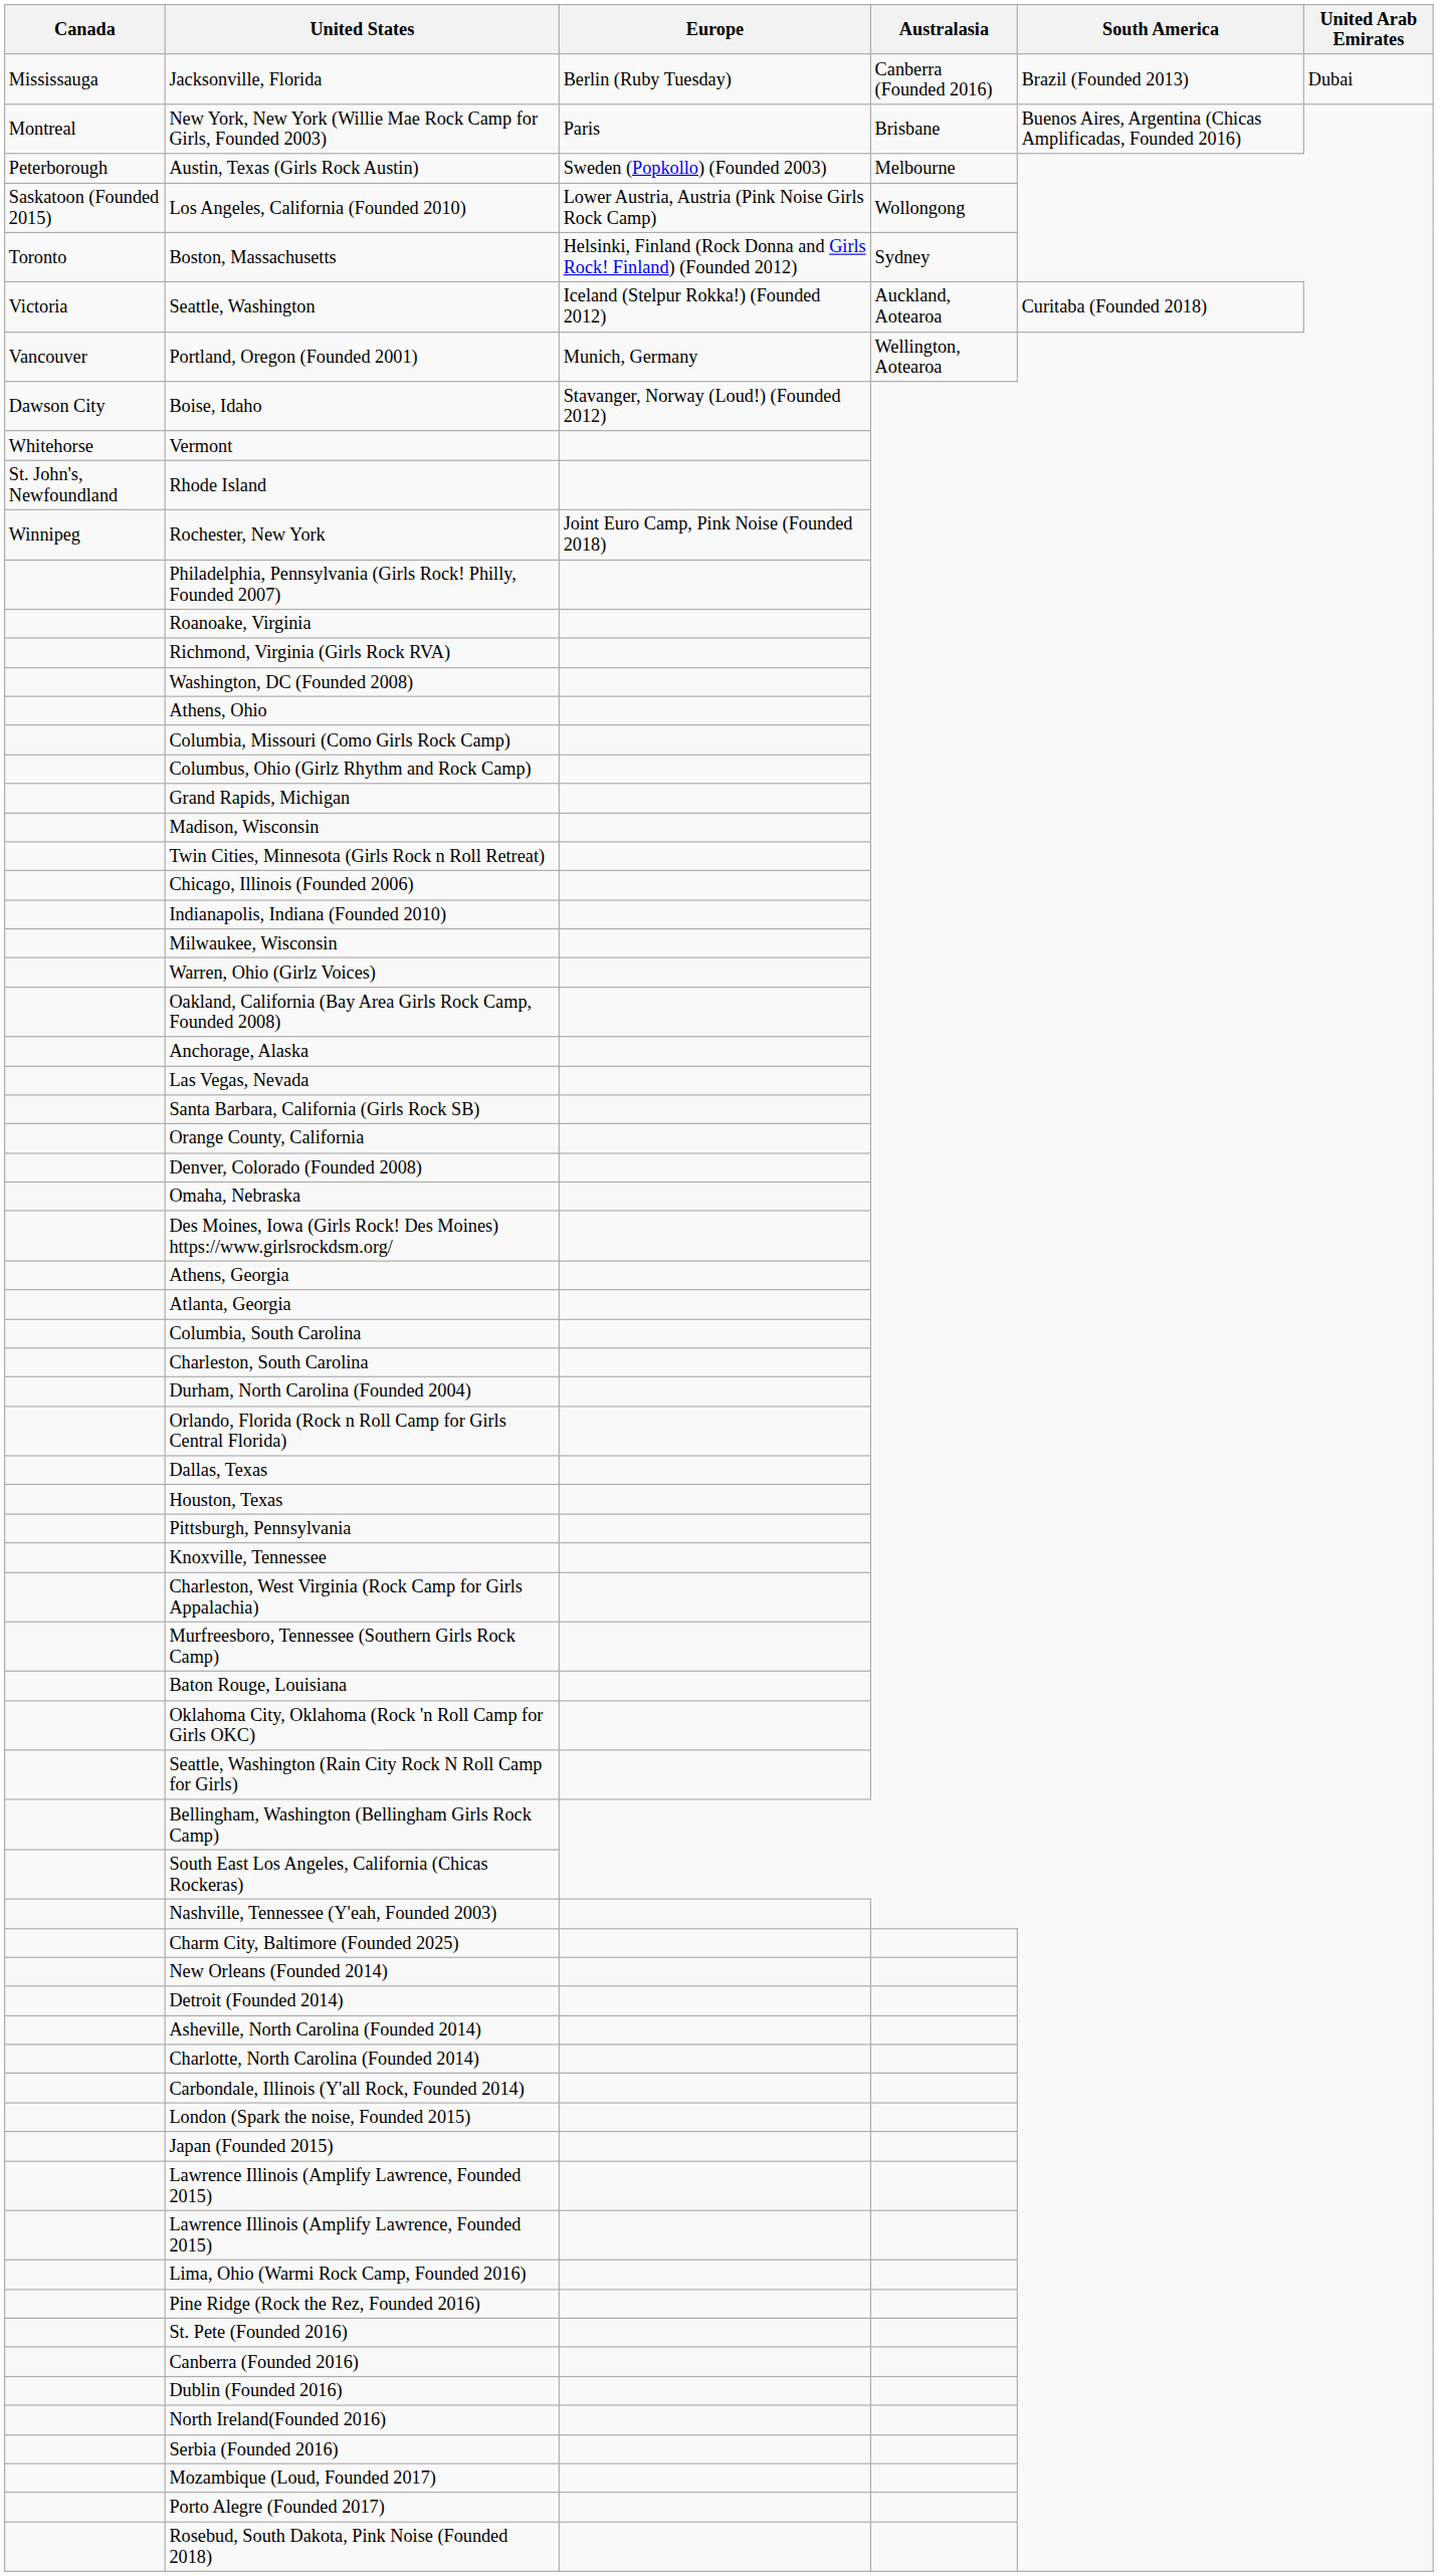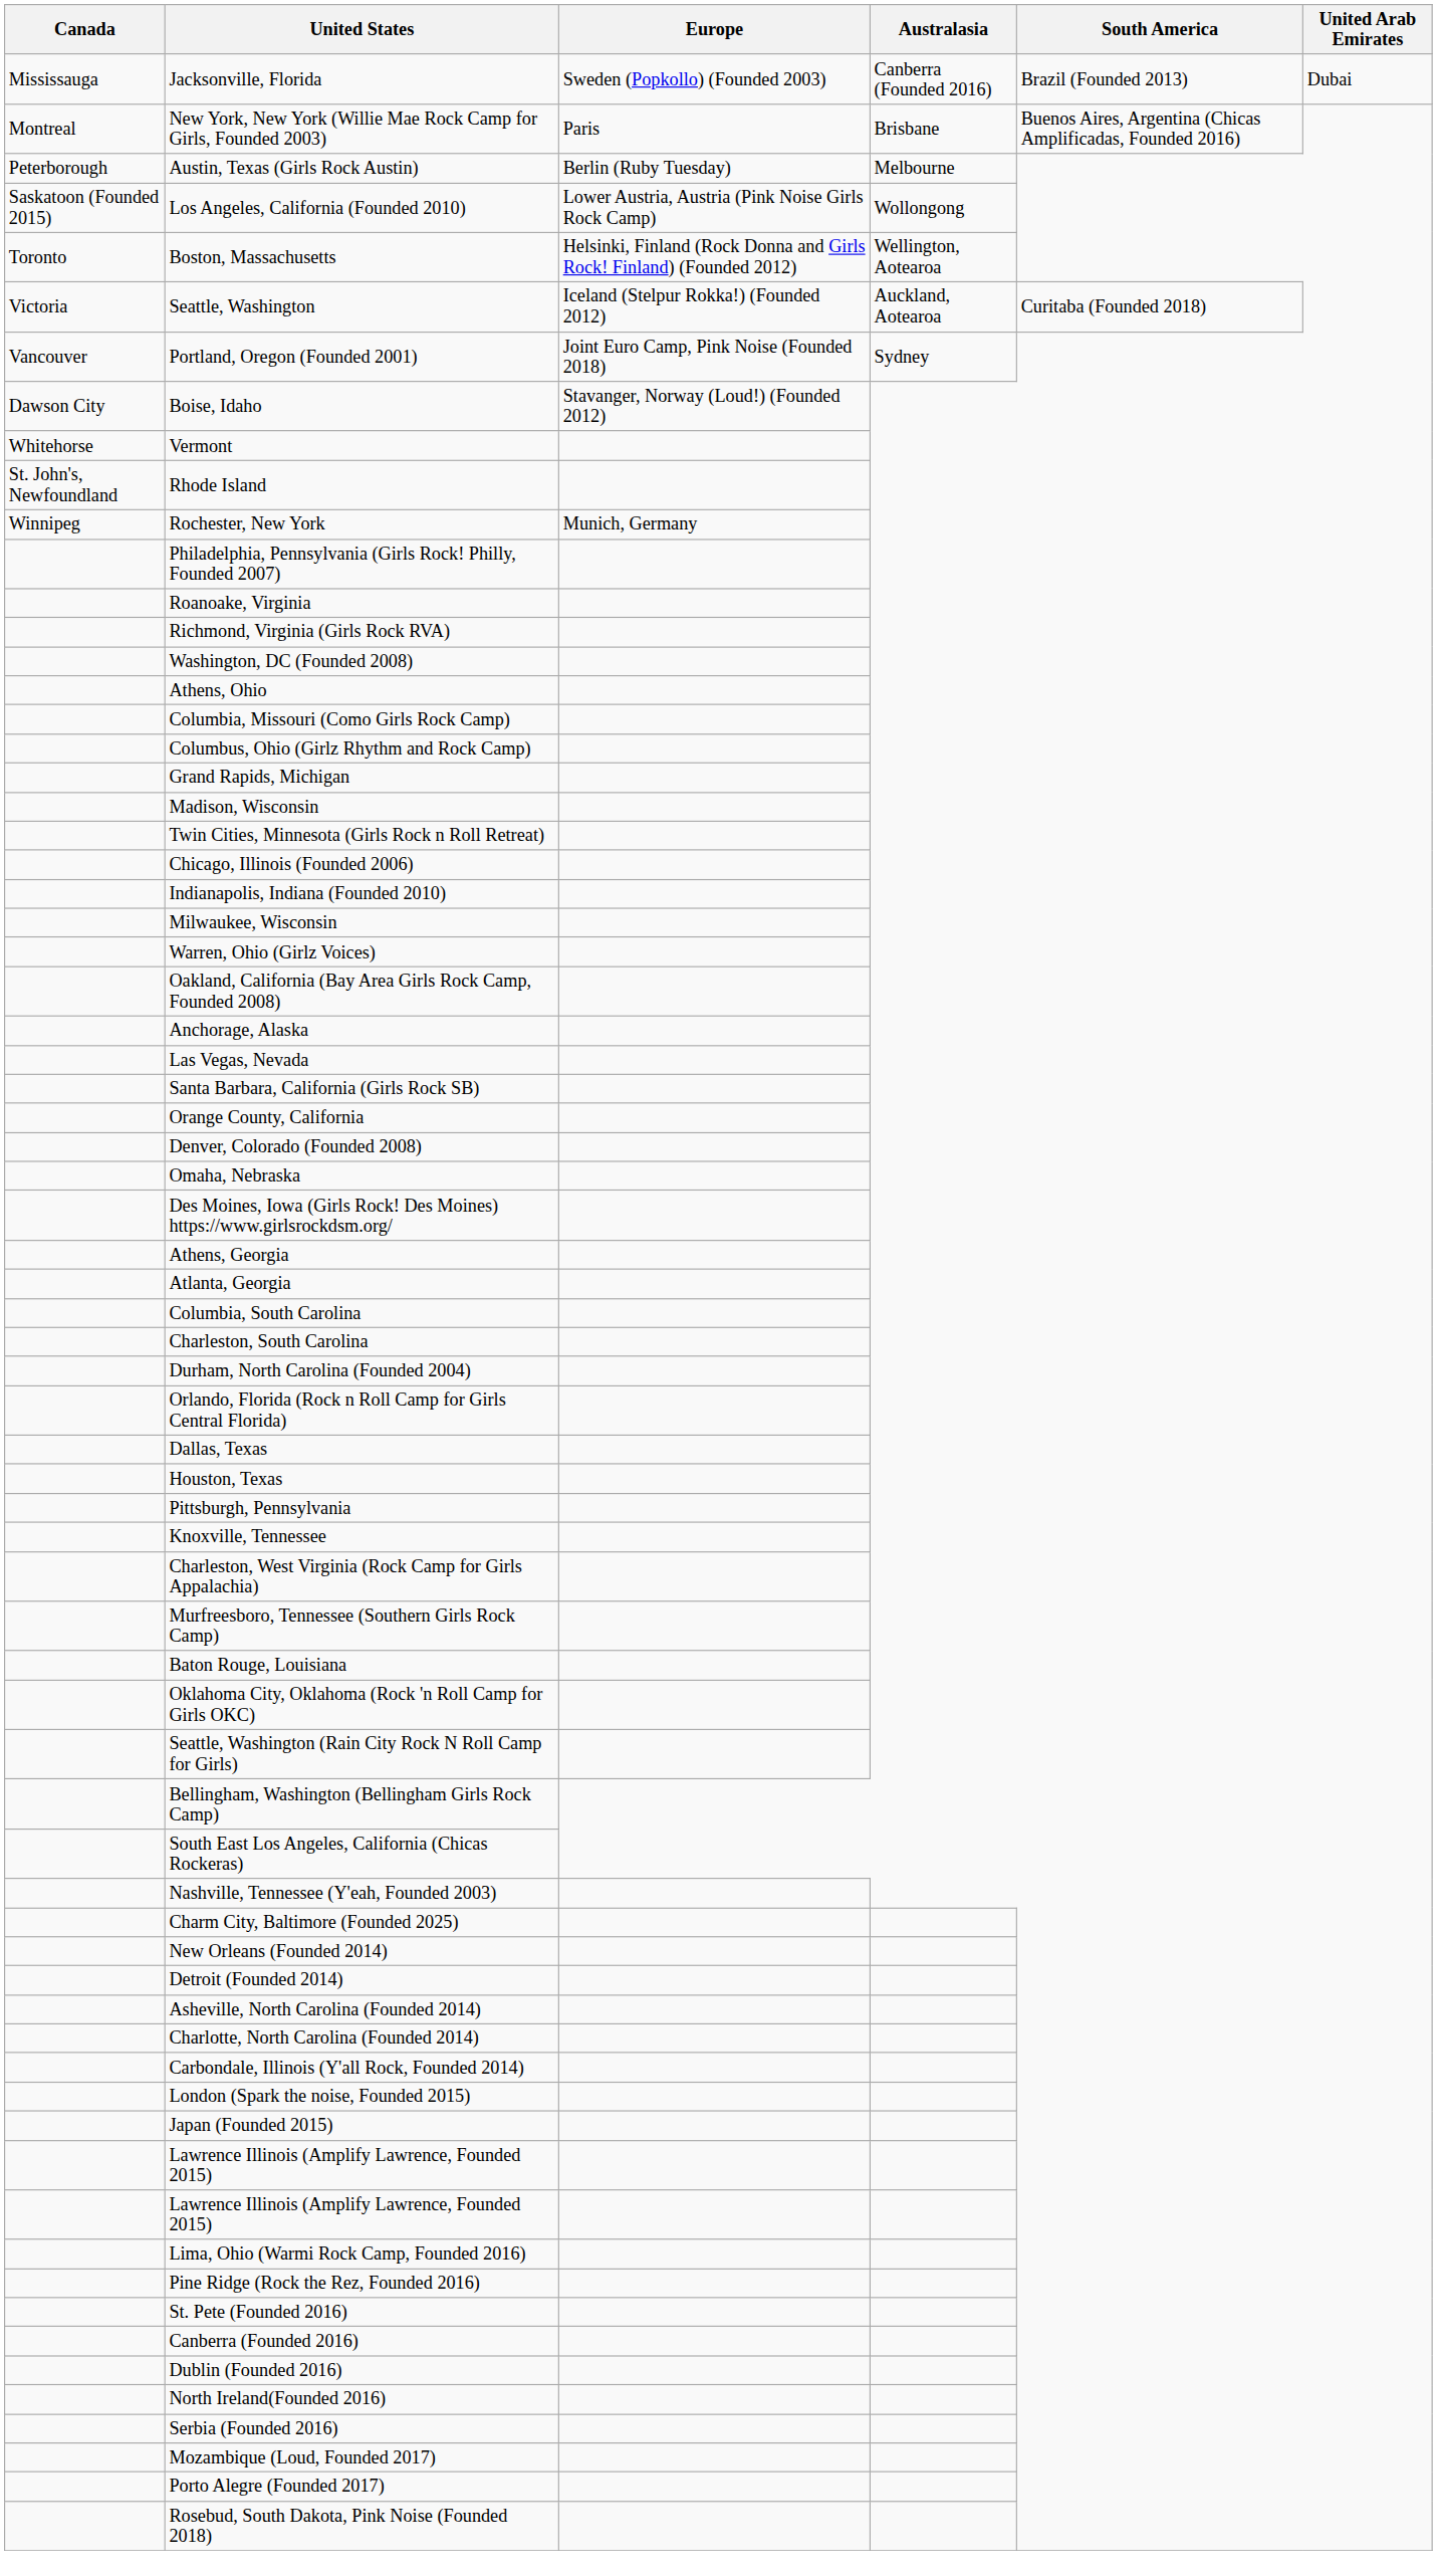 <table class="wikitable">
 <tr>
 <th>Canada</th>
 <th>United States</th>
 <th>Europe</th>
 <th>Australasia</th>
 <th>South America</th>
 <th>United Arab Emirates</th>
 </tr>
 <tr>
 <td>Mississauga</td>
 <td>Jacksonville, Florida</td>
-<td>Berlin (Ruby Tuesday)</td>
+<td>Sweden (<a href='#'>Popkollo</a>) (Founded 2003)</td>
 <td>Canberra (Founded 2016)</td>
 <td>Brazil (Founded 2013)</td>
 <td>Dubai</td>
 </tr>
 <tr>
 <td>Montreal</td>
 <td>New York, New York (Willie Mae Rock Camp for Girls, Founded 2003)</td>
 <td>Paris</td>
 <td>Brisbane</td>
 <td>Buenos Aires, Argentina (Chicas Amplificadas, Founded 2016)</td>
 </tr>
 <tr>
 <td>Peterborough</td>
 <td>Austin, Texas (Girls Rock Austin)</td>
-<td>Sweden (<a href='#'>Popkollo</a>) (Founded 2003)</td>
+<td>Berlin (Ruby Tuesday)</td>
 <td>Melbourne</td>
 </tr>
 <tr>
 <td>Saskatoon (Founded 2015)</td>
 <td>Los Angeles, California (Founded 2010)</td>
 <td>Lower Austria, Austria (Pink Noise Girls Rock Camp)</td>
 <td>Wollongong</td>
 </tr>
 <tr>
 <td>Toronto</td>
 <td>Boston, Massachusetts</td>
 <td>Helsinki, Finland (Rock Donna and <a href='#'>Girls Rock! Finland</a>) (Founded 2012)</td>
-<td>Sydney</td>
+<td>Wellington, Aotearoa</td>
 </tr>
 <tr>
 <td>Victoria</td>
 <td>Seattle, Washington</td>
 <td>Iceland (Stelpur Rokka!) (Founded 2012)</td>
 <td>Auckland, Aotearoa</td>
 <td>Curitaba (Founded 2018)</td>
 </tr>
 <tr>
 <td>Vancouver</td>
 <td>Portland, Oregon (Founded 2001)</td>
-<td>Munich, Germany</td>
-<td>Wellington, Aotearoa</td>
+<td>Joint Euro Camp, Pink Noise (Founded 2018)</td>
+<td>Sydney</td>
 </tr>
 <tr>
 <td>Dawson City</td>
 <td>Boise, Idaho</td>
 <td>Stavanger, Norway (Loud!) (Founded 2012)</td>
 </tr>
 <tr>
 <td>Whitehorse</td>
 <td>Vermont </td>
 <td></td>
 </tr>
 <tr>
 <td>St. John's, Newfoundland</td>
 <td>Rhode Island</td>
 <td></td>
 </tr>
 <tr>
 <td>Winnipeg</td>
 <td>Rochester, New York</td>
-<td>Joint Euro Camp, Pink Noise (Founded 2018)</td>
+<td>Munich, Germany</td>
 </tr>
 <tr>
 <td></td>
 <td>Philadelphia, Pennsylvania (Girls Rock! Philly, Founded 2007)</td>
 <td></td>
 </tr>
 <tr>
 <td></td>
 <td>Roanoake, Virginia</td>
 <td></td>
 </tr>
 <tr>
 <td></td>
 <td>Richmond, Virginia (Girls Rock RVA)</td>
 <td></td>
 </tr>
 <tr>
 <td></td>
 <td>Washington, DC (Founded 2008)</td>
 <td></td>
 </tr>
 <tr>
 <td></td>
 <td>Athens, Ohio</td>
 <td></td>
 </tr>
 <tr>
 <td></td>
 <td>Columbia, Missouri (Como Girls Rock Camp)</td>
 <td></td>
 </tr>
 <tr>
 <td></td>
 <td>Columbus, Ohio (Girlz Rhythm and Rock Camp)</td>
 <td></td>
 </tr>
 <tr>
 <td></td>
 <td>Grand Rapids, Michigan</td>
 <td></td>
 </tr>
 <tr>
 <td></td>
 <td>Madison, Wisconsin</td>
 <td></td>
 </tr>
 <tr>
 <td></td>
 <td>Twin Cities, Minnesota (Girls Rock n Roll Retreat)</td>
 <td></td>
 </tr>
 <tr>
 <td></td>
 <td>Chicago, Illinois (Founded 2006)</td>
 <td></td>
 </tr>
 <tr>
 <td></td>
 <td>Indianapolis, Indiana (Founded 2010)</td>
 <td></td>
 </tr>
 <tr>
 <td></td>
 <td>Milwaukee, Wisconsin</td>
 <td></td>
 </tr>
 <tr>
 <td></td>
 <td>Warren, Ohio (Girlz Voices)</td>
 <td></td>
 </tr>
 <tr>
 <td></td>
 <td>Oakland, California (Bay Area Girls Rock Camp, Founded 2008)</td>
 <td></td>
 </tr>
 <tr>
 <td></td>
 <td>Anchorage, Alaska</td>
 <td></td>
 </tr>
 <tr>
 <td></td>
 <td>Las Vegas, Nevada</td>
 <td></td>
 </tr>
 <tr>
 <td></td>
 <td>Santa Barbara, California (Girls Rock SB)</td>
 <td></td>
 </tr>
 <tr>
 <td></td>
 <td>Orange County, California</td>
 <td></td>
 </tr>
 <tr>
 <td></td>
 <td>Denver, Colorado (Founded 2008)</td>
 <td></td>
 </tr>
 <tr>
 <td></td>
 <td>Omaha, Nebraska</td>
 <td></td>
 </tr>
 <tr>
 <td></td>
 <td>Des Moines, Iowa (Girls Rock! Des Moines) https://www.girlsrockdsm.org/</td>
 <td></td>
 </tr>
 <tr>
 <td></td>
 <td>Athens, Georgia</td>
 <td></td>
 </tr>
 <tr>
 <td></td>
 <td>Atlanta, Georgia</td>
 <td></td>
 </tr>
 <tr>
 <td></td>
 <td>Columbia, South Carolina</td>
 <td></td>
 </tr>
 <tr>
 <td></td>
 <td>Charleston, South Carolina</td>
 <td></td>
 </tr>
 <tr>
 <td></td>
 <td>Durham, North Carolina (Founded 2004)</td>
 <td></td>
 </tr>
 <tr>
 <td></td>
 <td>Orlando, Florida (Rock n Roll Camp for Girls Central Florida)</td>
 <td></td>
 </tr>
 <tr>
 <td></td>
 <td>Dallas, Texas</td>
 <td></td>
 </tr>
 <tr>
 <td></td>
 <td>Houston, Texas</td>
 <td></td>
 </tr>
 <tr>
 <td></td>
 <td>Pittsburgh, Pennsylvania</td>
 <td></td>
 </tr>
 <tr>
 <td></td>
 <td>Knoxville, Tennessee</td>
 <td></td>
 </tr>
 <tr>
 <td></td>
 <td>Charleston, West Virginia (Rock Camp for Girls Appalachia)</td>
 <td></td>
 </tr>
 <tr>
 <td></td>
 <td>Murfreesboro, Tennessee (Southern Girls Rock Camp)</td>
 <td></td>
 </tr>
 <tr>
 <td></td>
 <td>Baton Rouge, Louisiana</td>
 <td></td>
 </tr>
 <tr>
 <td></td>
 <td>Oklahoma City, Oklahoma (Rock 'n Roll Camp for Girls OKC)</td>
 <td></td>
 </tr>
 <tr>
 <td></td>
 <td>Seattle, Washington (Rain City Rock N Roll Camp for Girls)</td>
 <td></td>
 </tr>
 <tr>
 <td></td>
 <td>Bellingham, Washington (Bellingham Girls Rock Camp)</td>
 </tr>
 <tr>
 <td></td>
 <td>South East Los Angeles, California (Chicas Rockeras)</td>
 </tr>
 <tr>
 <td></td>
 <td>Nashville, Tennessee (Y'eah, Founded 2003)</td>
 <td></td>
 </tr>
 <tr>
 <td></td>
 <td>Charm City, Baltimore (Founded 2025)</td>
 <td></td>
 <td></td>
 </tr>
 <tr>
 <td></td>
 <td>New Orleans (Founded 2014)</td>
 <td></td>
 <td></td>
 </tr>
 <tr>
 <td></td>
 <td>Detroit (Founded 2014)</td>
 <td></td>
 <td></td>
 </tr>
 <tr>
 <td></td>
 <td>Asheville, North Carolina (Founded 2014)</td>
 <td></td>
 <td></td>
 </tr>
 <tr>
 <td></td>
 <td>Charlotte, North Carolina (Founded 2014)</td>
 <td></td>
 <td></td>
 </tr>
 <tr>
 <td></td>
 <td>Carbondale, Illinois (Y'all Rock, Founded 2014)</td>
 <td></td>
 <td></td>
 </tr>
 <tr>
 <td></td>
 <td>London (Spark the noise, Founded 2015)</td>
 <td></td>
 <td></td>
 </tr>
 <tr>
 <td></td>
 <td>Japan (Founded 2015)</td>
 <td></td>
 <td></td>
 </tr>
 <tr>
 <td></td>
 <td>Lawrence Illinois (Amplify Lawrence, Founded 2015)</td>
 <td></td>
 <td></td>
 </tr>
 <tr>
 <td></td>
 <td>Lawrence Illinois (Amplify Lawrence, Founded 2015)</td>
 <td></td>
 <td></td>
 </tr>
 <tr>
 <td></td>
 <td>Lima, Ohio (Warmi Rock Camp, Founded 2016)</td>
 <td></td>
 <td></td>
 </tr>
 <tr>
 <td></td>
 <td>Pine Ridge (Rock the Rez, Founded 2016)</td>
 <td></td>
 <td></td>
 </tr>
 <tr>
 <td></td>
 <td>St. Pete (Founded 2016)</td>
 <td></td>
 <td></td>
 </tr>
 <tr>
 <td></td>
 <td>Canberra (Founded 2016)</td>
 <td></td>
 <td></td>
 </tr>
 <tr>
 <td></td>
 <td>Dublin (Founded 2016)</td>
 <td></td>
 <td></td>
 </tr>
 <tr>
 <td></td>
 <td>North Ireland(Founded 2016)</td>
 <td></td>
 <td></td>
 </tr>
 <tr>
 <td></td>
 <td>Serbia (Founded 2016)</td>
 <td></td>
 <td></td>
 </tr>
 <tr>
 <td></td>
 <td>Mozambique (Loud, Founded 2017)</td>
 <td></td>
 <td></td>
 </tr>
 <tr>
 <td></td>
 <td>Porto Alegre (Founded 2017)</td>
 <td></td>
 <td></td>
 </tr>
 <tr>
 <td></td>
 <td>Rosebud, South Dakota, Pink Noise (Founded 2018)</td>
 <td></td>
 <td></td>
 </tr>
 </table>
